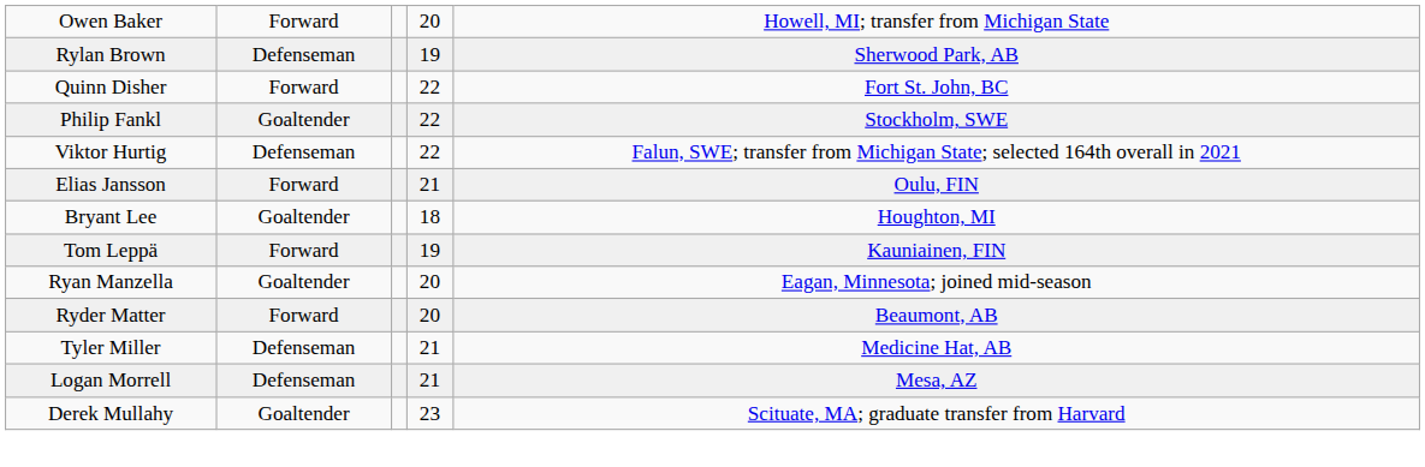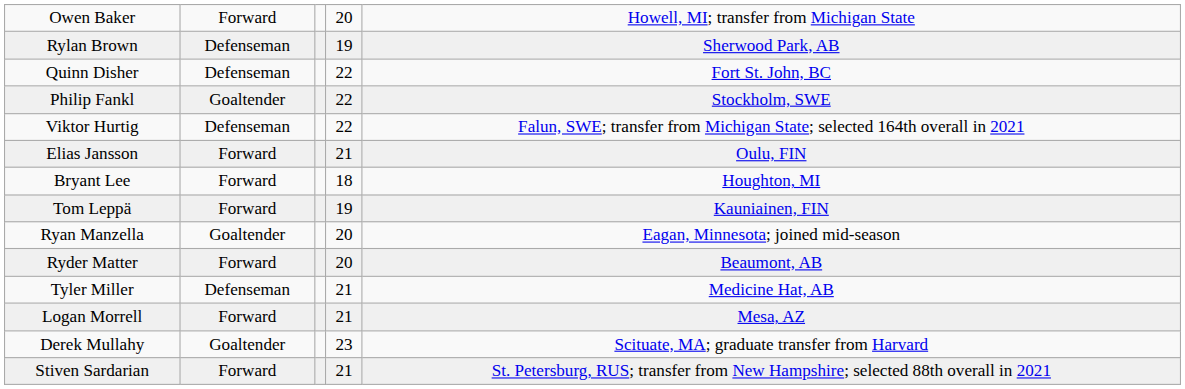 <table class="wikitable" width=1100>
 <tr align="center" bgcolor="">
 <td>Owen Baker</td>
 <td>Forward</td>
 <td></td>
 <td>20</td>
 <td><a href='#'>Howell, MI</a>; transfer from <a href='#'>Michigan State</a></td>
 </tr>
 <tr align="center" bgcolor="f0f0f0">
 <td>Rylan Brown</td>
 <td>Defenseman</td>
 <td></td>
 <td>19</td>
 <td><a href='#'>Sherwood Park, AB</a></td>
 </tr>
 <tr align="center" bgcolor="">
 <td>Quinn Disher</td>
-<td>Forward</td>
+<td>Defenseman</td>
 <td></td>
 <td>22</td>
 <td><a href='#'>Fort St. John, BC</a></td>
 </tr>
 <tr align="center" bgcolor="f0f0f0">
 <td>Philip Fankl</td>
 <td>Goaltender</td>
 <td></td>
 <td>22</td>
 <td><a href='#'>Stockholm, SWE</a></td>
 </tr>
 <tr align="center" bgcolor="">
 <td>Viktor Hurtig</td>
 <td>Defenseman</td>
 <td></td>
 <td>22</td>
 <td><a href='#'>Falun, SWE</a>; transfer from <a href='#'>Michigan State</a>; selected 164th overall in <a href='#'>2021</a></td>
 </tr>
 <tr align="center" bgcolor="f0f0f0">
 <td>Elias Jansson</td>
 <td>Forward</td>
 <td></td>
 <td>21</td>
 <td><a href='#'>Oulu, FIN</a></td>
 </tr>
 <tr align="center" bgcolor="">
 <td>Bryant Lee</td>
-<td>Goaltender</td>
+<td>Forward</td>
 <td></td>
 <td>18</td>
 <td><a href='#'>Houghton, MI</a></td>
 </tr>
 <tr align="center" bgcolor="f0f0f0">
 <td>Tom Leppä</td>
 <td>Forward</td>
 <td></td>
 <td>19</td>
 <td><a href='#'>Kauniainen, FIN</a></td>
 </tr>
 <tr align="center" bgcolor="">
 <td>Ryan Manzella</td>
 <td>Goaltender</td>
 <td></td>
 <td>20</td>
 <td><a href='#'>Eagan, Minnesota</a>; joined mid-season</td>
 </tr>
 <tr align="center" bgcolor="f0f0f0">
 <td>Ryder Matter</td>
 <td>Forward</td>
 <td></td>
 <td>20</td>
 <td><a href='#'>Beaumont, AB</a></td>
 </tr>
 <tr align="center" bgcolor="">
 <td>Tyler Miller</td>
 <td>Defenseman</td>
 <td></td>
 <td>21</td>
 <td><a href='#'>Medicine Hat, AB</a></td>
 </tr>
 <tr align="center" bgcolor="f0f0f0">
 <td>Logan Morrell</td>
-<td>Defenseman</td>
+<td>Forward</td>
 <td></td>
 <td>21</td>
 <td><a href='#'>Mesa, AZ</a></td>
 </tr>
 <tr align="center" bgcolor="">
 <td>Derek Mullahy</td>
 <td>Goaltender</td>
 <td></td>
 <td>23</td>
 <td><a href='#'>Scituate, MA</a>; graduate transfer from <a href='#'>Harvard</a></td>
 </tr>
+<tr align="center" bgcolor="f0f0f0">
+<td>Stiven Sardarian</td>
+<td>Forward</td>
+<td></td>
+<td>21</td>
+<td><a href='#'>St. Petersburg, RUS</a>; transfer from <a href='#'>New Hampshire</a>; selected 88th overall in <a href='#'>2021</a></td>
+</tr>
 </table>
